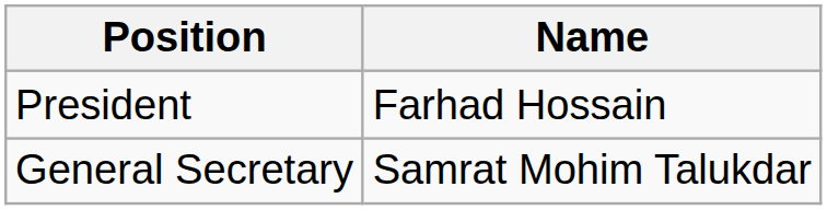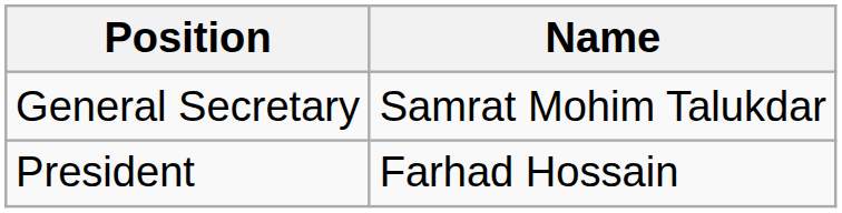 <table class="wikitable" style="text-align:left;margin-left:1em;float:center">
 <tr>
 <th>Position</th>
 <th>Name</th>
 </tr>
 <tr>
+<td>General Secretary</td>
+<td> Samrat Mohim Talukdar</td>
+</tr>
+<tr>
 <td>President</td>
 <td> Farhad Hossain</td>
 </tr>
-<tr>
-<td>General Secretary</td>
-<td> Samrat Mohim Talukdar</td>
-</tr>
 </table>
